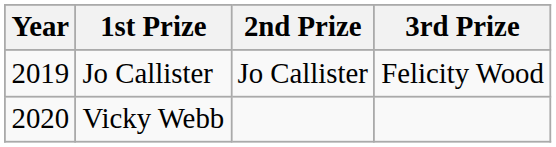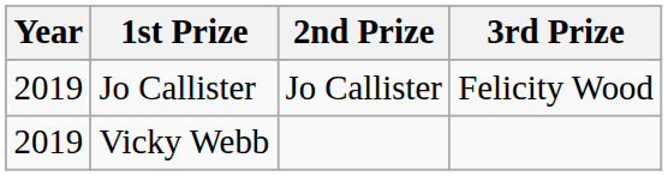 <table class="wikitable">
 <tr>
 <th>Year</th>
 <th>1st Prize</th>
 <th>2nd Prize</th>
 <th>3rd Prize</th>
 </tr>
 <tr>
 <td>2019</td>
 <td>Jo Callister</td>
 <td>Jo Callister</td>
 <td>Felicity Wood</td>
 </tr>
 <tr>
-<td>2020</td>
+<td>2019</td>
 <td>Vicky Webb</td>
 <td></td>
 <td></td>
 </tr>
 </table>
